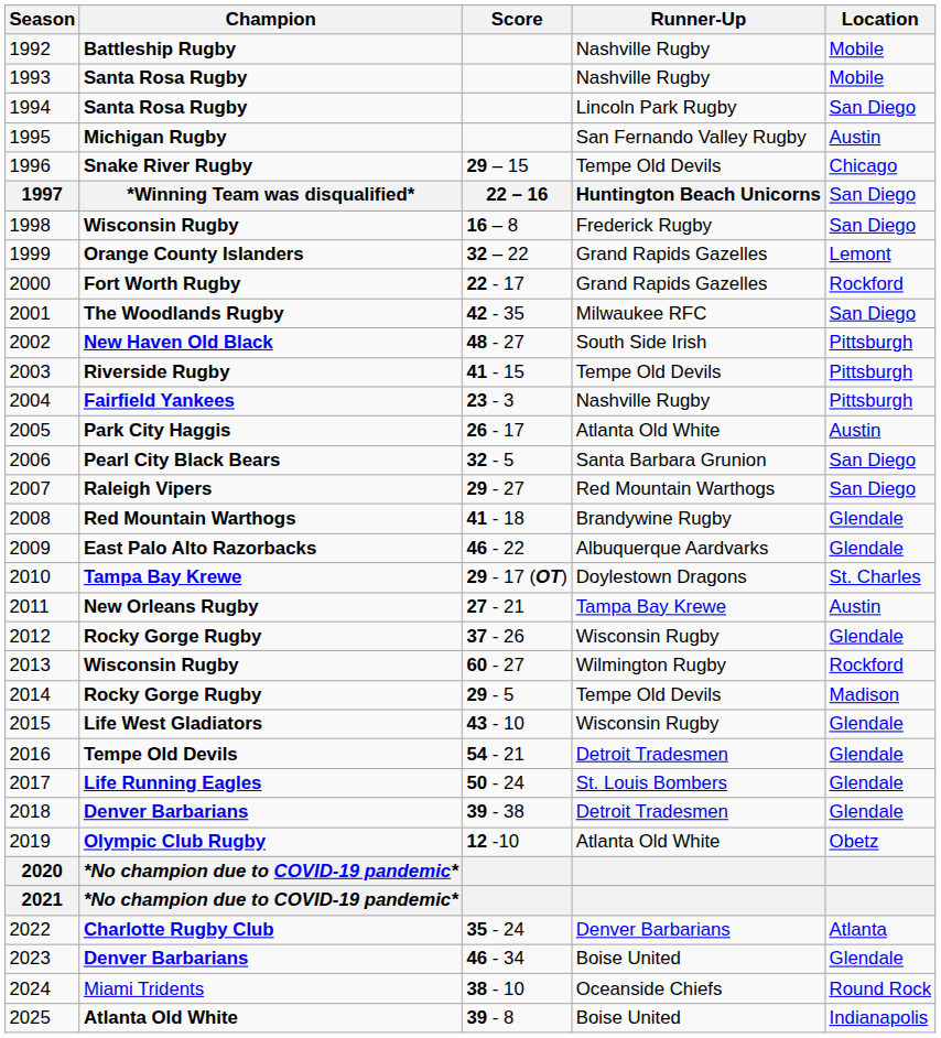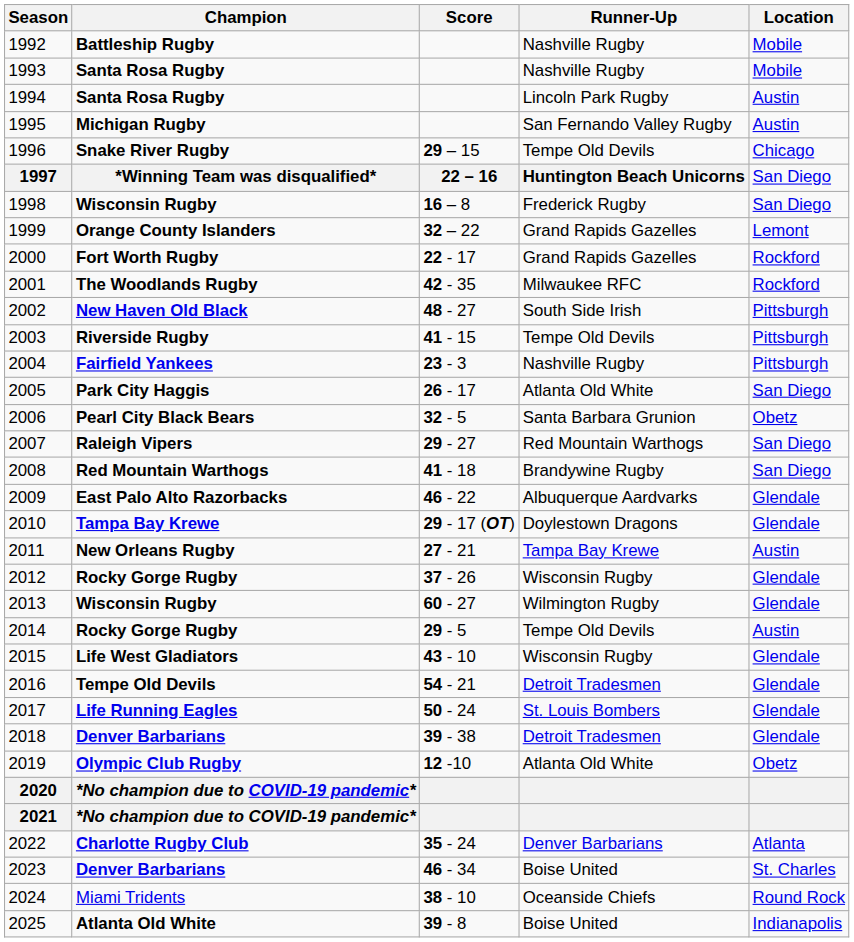 <table class="wikitable">
 <tr>
 <th>Season</th>
 <th>Champion</th>
 <th>Score</th>
 <th>Runner-Up</th>
 <th>Location</th>
 </tr>
 <tr>
 <td>1992</td>
 <td><strong>Battleship Rugby</strong></td>
 <td></td>
 <td>Nashville Rugby</td>
 <td><a href='#'>Mobile</a></td>
 </tr>
 <tr>
 <td>1993</td>
 <td><strong>Santa Rosa Rugby</strong></td>
 <td></td>
 <td>Nashville Rugby</td>
 <td><a href='#'>Mobile</a></td>
 </tr>
 <tr>
 <td>1994</td>
 <td><strong>Santa Rosa Rugby</strong></td>
 <td></td>
 <td>Lincoln Park Rugby</td>
-<td><a href='#'>San Diego</a></td>
+<td><a href='#'>Austin</a></td>
 </tr>
 <tr>
 <td>1995</td>
 <td><strong>Michigan Rugby</strong></td>
 <td></td>
 <td>San Fernando Valley Rugby</td>
 <td><a href='#'>Austin</a></td>
 </tr>
 <tr>
 <td>1996</td>
 <td><strong>Snake River Rugby</strong></td>
 <td><strong>29</strong> – 15</td>
 <td>Tempe Old Devils</td>
 <td><a href='#'>Chicago</a></td>
 </tr>
 <tr>
 <th>1997</th>
 <th>*Winning Team was disqualified*</th>
 <th><strong>22</strong> – 16</th>
 <th>Huntington Beach Unicorns</th>
 <td><a href='#'>San Diego</a></td>
 </tr>
 <tr>
 <td>1998</td>
 <td><strong>Wisconsin Rugby</strong></td>
 <td><strong>16</strong> – 8</td>
 <td>Frederick Rugby</td>
 <td><a href='#'>San Diego</a></td>
 </tr>
 <tr>
 <td>1999</td>
 <td><strong>Orange County Islanders</strong></td>
 <td><strong>32</strong> – 22</td>
 <td>Grand Rapids Gazelles</td>
 <td><a href='#'>Lemont</a></td>
 </tr>
 <tr>
 <td>2000</td>
 <td><strong>Fort Worth Rugby</strong></td>
 <td><strong>22</strong> - 17</td>
 <td>Grand Rapids Gazelles</td>
 <td><a href='#'>Rockford</a></td>
 </tr>
 <tr>
 <td>2001</td>
 <td><strong>The Woodlands Rugby</strong></td>
 <td><strong>42</strong> - 35</td>
 <td>Milwaukee RFC</td>
-<td><a href='#'>San Diego</a></td>
+<td><a href='#'>Rockford</a></td>
 </tr>
 <tr>
 <td>2002</td>
 <td><strong><a href='#'>New Haven Old Black</a></strong></td>
 <td><strong>48</strong> - 27</td>
 <td>South Side Irish</td>
 <td><a href='#'>Pittsburgh</a></td>
 </tr>
 <tr>
 <td>2003</td>
 <td><strong>Riverside Rugby</strong></td>
 <td><strong>41</strong> - 15</td>
 <td>Tempe Old Devils</td>
 <td><a href='#'>Pittsburgh</a></td>
 </tr>
 <tr>
 <td>2004</td>
 <td><strong><a href='#'>Fairfield Yankees</a></strong></td>
 <td><strong>23</strong> - 3</td>
 <td>Nashville Rugby</td>
 <td><a href='#'>Pittsburgh</a></td>
 </tr>
 <tr>
 <td>2005</td>
 <td><strong>Park City Haggis</strong></td>
 <td><strong>26</strong> - 17</td>
 <td>Atlanta Old White</td>
-<td><a href='#'>Austin</a></td>
+<td><a href='#'>San Diego</a></td>
 </tr>
 <tr>
 <td>2006</td>
 <td><strong>Pearl City Black Bears</strong></td>
 <td><strong>32</strong> - 5</td>
 <td>Santa Barbara Grunion</td>
-<td><a href='#'>San Diego</a></td>
+<td><a href='#'>Obetz</a></td>
 </tr>
 <tr>
 <td>2007</td>
 <td><strong>Raleigh Vipers</strong></td>
 <td><strong>29</strong> - 27</td>
 <td>Red Mountain Warthogs</td>
 <td><a href='#'>San Diego</a></td>
 </tr>
 <tr>
 <td>2008</td>
 <td><strong>Red Mountain Warthogs</strong></td>
 <td><strong>41</strong> - 18</td>
 <td>Brandywine Rugby</td>
-<td><a href='#'>Glendale</a></td>
+<td><a href='#'>San Diego</a></td>
 </tr>
 <tr>
 <td>2009</td>
 <td><strong>East Palo Alto Razorbacks</strong></td>
 <td><strong>46</strong> - 22</td>
 <td>Albuquerque Aardvarks</td>
 <td><a href='#'>Glendale</a></td>
 </tr>
 <tr>
 <td>2010</td>
 <td><strong><a href='#'>Tampa Bay Krewe</a></strong></td>
 <td><strong>29</strong> - 17 (<strong><em>OT</em></strong>)</td>
 <td>Doylestown Dragons</td>
-<td><a href='#'>St. Charles</a></td>
+<td><a href='#'>Glendale</a></td>
 </tr>
 <tr>
 <td>2011</td>
 <td><strong>New Orleans Rugby</strong></td>
 <td><strong>27</strong> - 21</td>
 <td><a href='#'>Tampa Bay Krewe</a></td>
 <td><a href='#'>Austin</a></td>
 </tr>
 <tr>
 <td>2012</td>
 <td><strong>Rocky Gorge Rugby</strong></td>
 <td><strong>37</strong> - 26</td>
 <td>Wisconsin Rugby</td>
 <td><a href='#'>Glendale</a></td>
 </tr>
 <tr>
 <td>2013</td>
 <td><strong>Wisconsin Rugby</strong></td>
 <td><strong>60</strong> - 27</td>
 <td>Wilmington Rugby</td>
-<td><a href='#'>Rockford</a></td>
+<td><a href='#'>Glendale</a></td>
 </tr>
 <tr>
 <td>2014</td>
 <td><strong>Rocky Gorge Rugby</strong></td>
 <td><strong>29</strong> - 5</td>
 <td>Tempe Old Devils</td>
-<td><a href='#'>Madison</a></td>
+<td><a href='#'>Austin</a></td>
 </tr>
 <tr>
 <td>2015</td>
 <td><strong>Life West Gladiators</strong></td>
 <td><strong>43</strong> - 10</td>
 <td>Wisconsin Rugby</td>
 <td><a href='#'>Glendale</a></td>
 </tr>
 <tr>
 <td>2016</td>
 <td><strong>Tempe Old Devils</strong></td>
 <td><strong>54</strong> - 21</td>
 <td><a href='#'>Detroit Tradesmen</a></td>
 <td><a href='#'>Glendale</a></td>
 </tr>
 <tr>
 <td>2017</td>
 <td><strong><a href='#'>Life Running Eagles</a></strong></td>
 <td><strong>50</strong> - 24</td>
 <td><a href='#'>St. Louis Bombers</a></td>
 <td><a href='#'>Glendale</a></td>
 </tr>
 <tr>
 <td>2018</td>
 <td><strong><a href='#'>Denver Barbarians</a></strong></td>
 <td><strong>39</strong> - 38</td>
 <td><a href='#'>Detroit Tradesmen</a></td>
 <td><a href='#'>Glendale</a></td>
 </tr>
 <tr>
 <td>2019</td>
 <td><strong><a href='#'>Olympic Club Rugby</a></strong></td>
 <td><strong>12</strong> -10</td>
 <td>Atlanta Old White</td>
 <td><a href='#'>Obetz</a></td>
 </tr>
 <tr>
 <th>2020</th>
 <th><strong><em>*No champion due to <a href='#'>COVID-19 pandemic</a>*</em></strong></th>
 <th></th>
 <th></th>
 <th></th>
 </tr>
 <tr>
 <th>2021</th>
 <th><strong><em>*No champion due to COVID-19 pandemic*</em></strong></th>
 <th></th>
 <th></th>
 <th></th>
 </tr>
 <tr>
 <td>2022</td>
 <td><strong><a href='#'>Charlotte Rugby Club</a></strong></td>
 <td><strong>35</strong> - 24</td>
 <td><a href='#'>Denver Barbarians</a></td>
 <td><a href='#'>Atlanta</a></td>
 </tr>
 <tr>
 <td>2023</td>
 <td><strong><a href='#'>Denver Barbarians</a></strong></td>
 <td><strong>46</strong> - 34</td>
 <td>Boise United</td>
-<td><a href='#'>Glendale</a></td>
+<td><a href='#'>St. Charles</a></td>
 </tr>
 <tr>
 <td>2024</td>
 <td><a href='#'>Miami Tridents</a></td>
 <td><strong>38</strong> - 10</td>
 <td>Oceanside Chiefs</td>
 <td><a href='#'>Round Rock</a></td>
 </tr>
 <tr>
 <td>2025</td>
 <td><strong>Atlanta Old White</strong></td>
 <td><strong>39</strong> - 8</td>
 <td>Boise United</td>
 <td><a href='#'>Indianapolis</a></td>
 </tr>
 </table>
